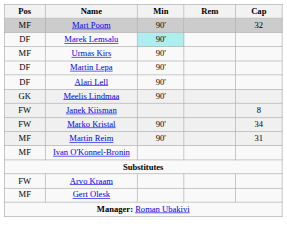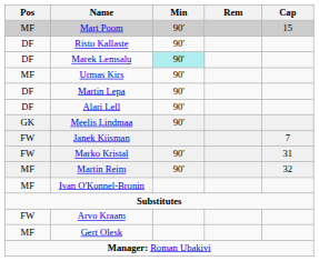 <table class="wikitable collapsible collapsed" align="center" style="font-size:85%; text-align:center;" width="50%">
 <tr>
 <th>Pos</th>
 <th width=140>Name</th>
 <th>Min</th>
 <th>Rem</th>
 <th>Cap</th>
 </tr>
 <tr bgcolor="cccccc">
 <td>MF</td>
 <td><a href='#'>Mart Poom</a></td>
 <td>90'</td>
 <td></td>
-<td>32</td>
+<td>15</td>
+</tr>
+<tr>
+<td>DF</td>
+<td><a href='#'>Risto Kallaste</a></td>
+<td>90'</td>
+<td></td>
+<td></td>
 </tr>
 <tr>
 <td>DF</td>
 <td><a href='#'>Marek Lemsalu</a></td>
 <td style="background: paleturquoise;">90'</td>
 <td></td>
 <td></td>
 </tr>
 <tr>
 <td>MF</td>
 <td><a href='#'>Urmas Kirs</a></td>
 <td>90'</td>
 <td></td>
 <td></td>
 </tr>
 <tr>
 <td>DF</td>
 <td><a href='#'>Martin Lepa</a></td>
 <td>90'</td>
 <td></td>
 <td></td>
 </tr>
 <tr>
 <td>DF</td>
 <td><a href='#'>Alari Lell</a></td>
 <td>90'</td>
 <td></td>
 <td></td>
 </tr>
 <tr bgcolor="#F0F0F0">
 <td>GK</td>
 <td><a href='#'>Meelis Lindmaa</a></td>
 <td>90'</td>
 <td></td>
 <td></td>
 </tr>
 <tr bgcolor="#F0F0F0">
 <td>FW</td>
 <td><a href='#'>Janek Kiisman</a></td>
 <td></td>
 <td></td>
-<td>8</td>
+<td>7</td>
 </tr>
 <tr bgcolor="#F0F0F0">
 <td>FW</td>
 <td><a href='#'>Marko Kristal</a></td>
 <td>90'</td>
 <td></td>
-<td>34</td>
+<td>31</td>
 </tr>
 <tr bgcolor="#F0F0F0">
 <td>MF</td>
 <td><a href='#'>Martin Reim</a></td>
 <td>90'</td>
 <td></td>
-<td>31</td>
+<td>32</td>
 </tr>
 <tr>
 <td>MF</td>
 <td><a href='#'>Ivan O'Konnel-Bronin</a></td>
 <td></td>
 <td></td>
 <td></td>
 </tr>
 <tr>
 <td colspan=5 align=center><strong>Substitutes</strong></td>
 </tr>
 <tr>
 <td>FW</td>
 <td><a href='#'>Arvo Kraam</a></td>
 <td></td>
 <td></td>
 <td></td>
 </tr>
 <tr>
 <td>MF</td>
 <td><a href='#'>Gert Olesk</a></td>
 <td></td>
 <td></td>
 <td></td>
 </tr>
 <tr>
 <td colspan=5 align=center><strong>Manager:</strong>  <a href='#'>Roman Ubakivi</a></td>
 </tr>
 </table>
